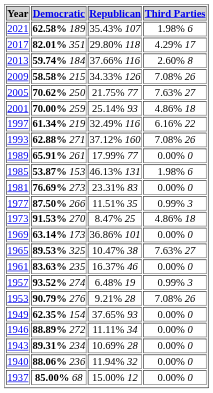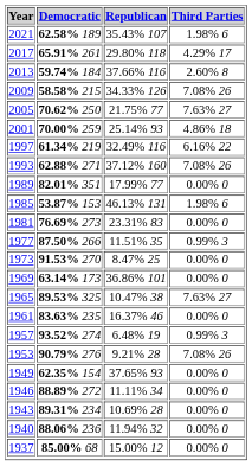 <table border = “2”>
 <tr style="background:lightgrey;">
 <th>Year</th>
 <th><a href='#'>Democratic</a></th>
 <th><a href='#'>Republican</a></th>
 <th><a href='#'>Third Parties</a></th>
 </tr>
 <tr>
 <td align="center" ><a href='#'>2021</a></td>
 <td align="center" ><strong>62.58%</strong> <em>189</em></td>
 <td align="center" >35.43% <em>107</em></td>
 <td align="center" >1.98% <em>6</em></td>
 </tr>
 <tr>
 <td align="center" ><a href='#'>2017</a></td>
-<td align="center" ><strong>82.01%</strong> <em>351</em></td>
+<td align="center" ><strong>65.91%</strong> <em>261</em></td>
 <td align="center" >29.80% <em>118</em></td>
 <td align="center" >4.29% <em>17</em></td>
 </tr>
 <tr>
 <td align="center" ><a href='#'>2013</a></td>
 <td align="center" ><strong>59.74%</strong> <em>184</em></td>
 <td align="center" >37.66% <em>116</em></td>
 <td align="center" >2.60% <em>8</em></td>
 </tr>
 <tr>
 <td align="center" ><a href='#'>2009</a></td>
 <td align="center" ><strong>58.58%</strong> <em>215</em></td>
 <td align="center" >34.33% <em>126</em></td>
 <td align="center" >7.08% <em>26</em></td>
 </tr>
 <tr>
 <td align="center" ><a href='#'>2005</a></td>
 <td align="center" ><strong>70.62%</strong> <em>250</em></td>
 <td align="center" >21.75% <em>77</em></td>
 <td align="center" >7.63% <em>27</em></td>
 </tr>
 <tr>
 <td align="center" ><a href='#'>2001</a></td>
 <td align="center" ><strong>70.00%</strong> <em>259</em></td>
 <td align="center" >25.14% <em>93</em></td>
 <td align="center" >4.86% <em>18</em></td>
 </tr>
 <tr>
 <td align="center" ><a href='#'>1997</a></td>
 <td align="center" ><strong>61.34%</strong> <em>219</em></td>
 <td align="center" >32.49% <em>116</em></td>
 <td align="center" >6.16% <em>22</em></td>
 </tr>
 <tr>
 <td align="center" ><a href='#'>1993</a></td>
 <td align="center" ><strong>62.88%</strong> <em>271</em></td>
 <td align="center" >37.12% <em>160</em></td>
 <td align="center" >7.08% <em>26</em></td>
 </tr>
 <tr>
 <td align="center" ><a href='#'>1989</a></td>
-<td align="center" ><strong>65.91%</strong> <em>261</em></td>
+<td align="center" ><strong>82.01%</strong> <em>351</em></td>
 <td align="center" >17.99% <em>77</em></td>
 <td align="center" >0.00% <em>0</em></td>
 </tr>
 <tr>
 <td align="center" ><a href='#'>1985</a></td>
 <td align="center" ><strong>53.87%</strong> <em>153</em></td>
 <td align="center" >46.13% <em>131</em></td>
 <td align="center" >1.98% <em>6</em></td>
 </tr>
 <tr>
 <td align="center" ><a href='#'>1981</a></td>
 <td align="center" ><strong>76.69%</strong> <em>273</em></td>
 <td align="center" >23.31% <em>83</em></td>
 <td align="center" >0.00% <em>0</em></td>
 </tr>
 <tr>
 <td align="center" ><a href='#'>1977</a></td>
 <td align="center" ><strong>87.50%</strong> <em>266</em></td>
 <td align="center" >11.51% <em>35</em></td>
 <td align="center" >0.99% <em>3</em></td>
 </tr>
 <tr>
 <td align="center" ><a href='#'>1973</a></td>
 <td align="center" ><strong>91.53%</strong> <em>270</em></td>
 <td align="center" >8.47% <em>25</em></td>
-<td align="center" >4.86% <em>18</em></td>
+<td align="center" >0.00% <em>0</em></td>
 </tr>
 <tr>
 <td align="center" ><a href='#'>1969</a></td>
 <td align="center" ><strong>63.14%</strong> <em>173</em></td>
 <td align="center" >36.86% <em>101</em></td>
 <td align="center" >0.00% <em>0</em></td>
 </tr>
 <tr>
 <td align="center" ><a href='#'>1965</a></td>
 <td align="center" ><strong>89.53%</strong> <em>325</em></td>
 <td align="center" >10.47% <em>38</em></td>
 <td align="center" >7.63% <em>27</em></td>
 </tr>
 <tr>
 <td align="center" ><a href='#'>1961</a></td>
 <td align="center" ><strong>83.63%</strong> <em>235</em></td>
 <td align="center" >16.37% <em>46</em></td>
 <td align="center" >0.00% <em>0</em></td>
 </tr>
 <tr>
 <td align="center" ><a href='#'>1957</a></td>
 <td align="center" ><strong>93.52%</strong> <em>274</em></td>
 <td align="center" >6.48% <em>19</em></td>
 <td align="center" >0.99% <em>3</em></td>
 </tr>
 <tr>
 <td align="center" ><a href='#'>1953</a></td>
 <td align="center" ><strong>90.79%</strong> <em>276</em></td>
 <td align="center" >9.21% <em>28</em></td>
 <td align="center" >7.08% <em>26</em></td>
 </tr>
 <tr>
 <td align="center" ><a href='#'>1949</a></td>
 <td align="center" ><strong>62.35%</strong> <em>154</em></td>
 <td align="center" >37.65% <em>93</em></td>
 <td align="center" >0.00% <em>0</em></td>
 </tr>
 <tr>
 <td align="center" ><a href='#'>1946</a></td>
 <td align="center" ><strong>88.89%</strong> <em>272</em></td>
 <td align="center" >11.11% <em>34</em></td>
 <td align="center" >0.00% <em>0</em></td>
 </tr>
 <tr>
 <td align="center" ><a href='#'>1943</a></td>
 <td align="center" ><strong>89.31%</strong> <em>234</em></td>
 <td align="center" >10.69% <em>28</em></td>
 <td align="center" >0.00% <em>0</em></td>
 </tr>
 <tr>
 <td align="center" ><a href='#'>1940</a></td>
 <td align="center" ><strong>88.06%</strong> <em>236</em></td>
 <td align="center" >11.94% <em>32</em></td>
 <td align="center" >0.00% <em>0</em></td>
 </tr>
 <tr>
 <td align="center" ><a href='#'>1937</a></td>
 <td align="center" ><strong>85.00%</strong> <em>68</em></td>
 <td align="center" >15.00% <em>12</em></td>
 <td align="center" >0.00% <em>0</em></td>
 </tr>
 <tr>
 </tr>
 </table>
